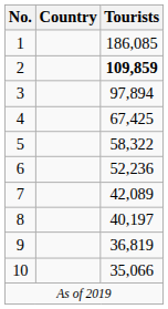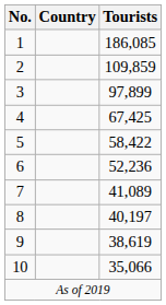 <table class="wikitable plainrowheaders floatleft">
 <tr>
 <th scope=col>No.</th>
 <th scope=col>Country</th>
 <th scope=col>Tourists</th>
 </tr>
 <tr>
 <td align=center>1</td>
 <td align=left></td>
 <td align=center>186,085</td>
 </tr>
 <tr>
 <td align=center>2</td>
 <td align=left></td>
-<td align=center><strong>109,859</strong></td>
+<td align=center>109,859</td>
 </tr>
 <tr>
 <td align=center>3</td>
 <td align=left></td>
-<td align=center>97,894</td>
+<td align=center>97,899</td>
 </tr>
 <tr>
 <td align=center>4</td>
 <td align=left></td>
 <td align=center>67,425</td>
 </tr>
 <tr>
 <td align=center>5</td>
 <td align=left></td>
-<td align=center>58,322</td>
+<td align=center>58,422</td>
 </tr>
 <tr>
 <td align=center>6</td>
 <td align=left></td>
 <td align=center>52,236</td>
 </tr>
 <tr>
 <td align=center>7</td>
 <td align=left></td>
-<td align=center>42,089</td>
+<td align=center>41,089</td>
 </tr>
 <tr>
 <td align=center>8</td>
 <td align=left></td>
 <td align=center>40,197</td>
 </tr>
 <tr>
 <td align=center>9</td>
 <td align=left></td>
-<td align=center>36,819</td>
+<td align=center>38,619</td>
 </tr>
 <tr>
 <td align=center>10</td>
 <td align=left></td>
 <td align=center>35,066</td>
 </tr>
 <tr>
 <td colspan="3" style="border-bottom: none; border-left: none; border-right: none; font-size:80%; text-align:center"><em>As of 2019</em></td>
 </tr>
 </table>
